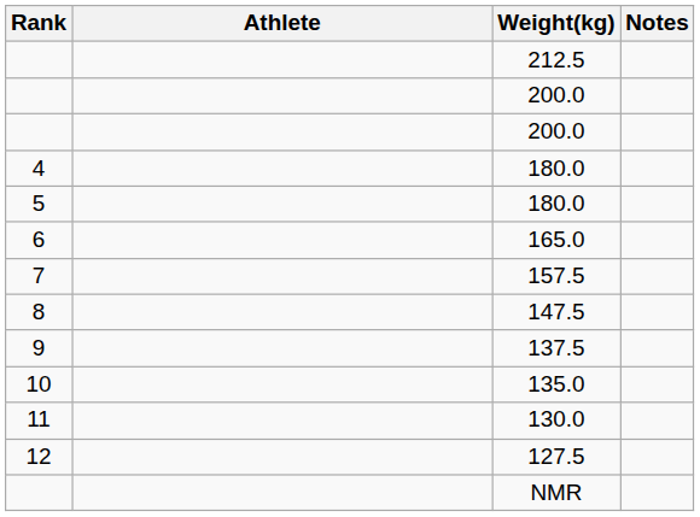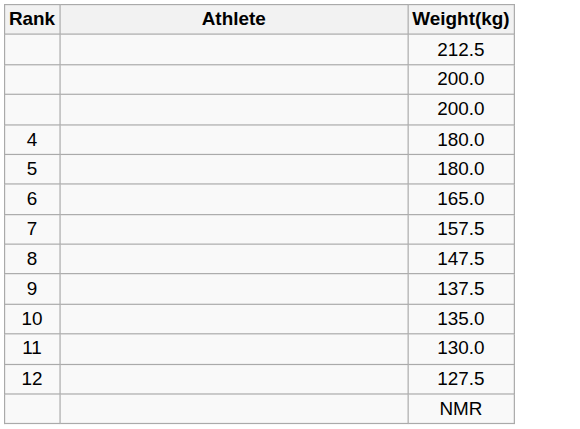 <table class="wikitable" style="text-align:center">
 <tr>
 <th>Rank</th>
 <th Style="width:18em">Athlete</th>
 <th>Weight(kg)</th>
-<th>Notes</th>
 </tr>
 <tr>
 <td></td>
 <td style="text-align:left"></td>
 <td>212.5</td>
-<td></td>
 </tr>
 <tr>
 <td></td>
 <td style="text-align:left"></td>
 <td>200.0</td>
-<td></td>
 </tr>
 <tr>
 <td></td>
 <td style="text-align:left"></td>
 <td>200.0</td>
-<td></td>
 </tr>
 <tr>
 <td>4</td>
 <td style="text-align:left"></td>
 <td>180.0</td>
-<td></td>
 </tr>
 <tr>
 <td>5</td>
 <td style="text-align:left"></td>
 <td>180.0</td>
-<td></td>
 </tr>
 <tr>
 <td>6</td>
 <td style="text-align:left"></td>
 <td>165.0</td>
-<td></td>
 </tr>
 <tr>
 <td>7</td>
 <td style="text-align:left"></td>
 <td>157.5</td>
-<td></td>
 </tr>
 <tr>
 <td>8</td>
 <td style="text-align:left"></td>
 <td>147.5</td>
-<td></td>
 </tr>
 <tr>
 <td>9</td>
 <td style="text-align:left"></td>
 <td>137.5</td>
-<td></td>
 </tr>
 <tr>
 <td>10</td>
 <td style="text-align:left"></td>
 <td>135.0</td>
-<td></td>
 </tr>
 <tr>
 <td>11</td>
 <td style="text-align:left"></td>
 <td>130.0</td>
-<td></td>
 </tr>
 <tr>
 <td>12</td>
 <td style="text-align:left"></td>
 <td>127.5</td>
-<td></td>
 </tr>
 <tr>
 <td></td>
 <td style="text-align:left"></td>
 <td>NMR</td>
-<td></td>
 </tr>
 </table>
